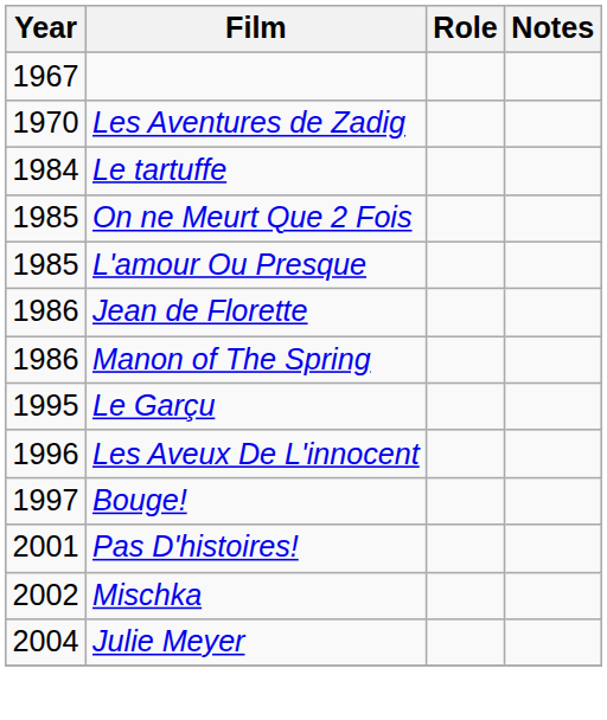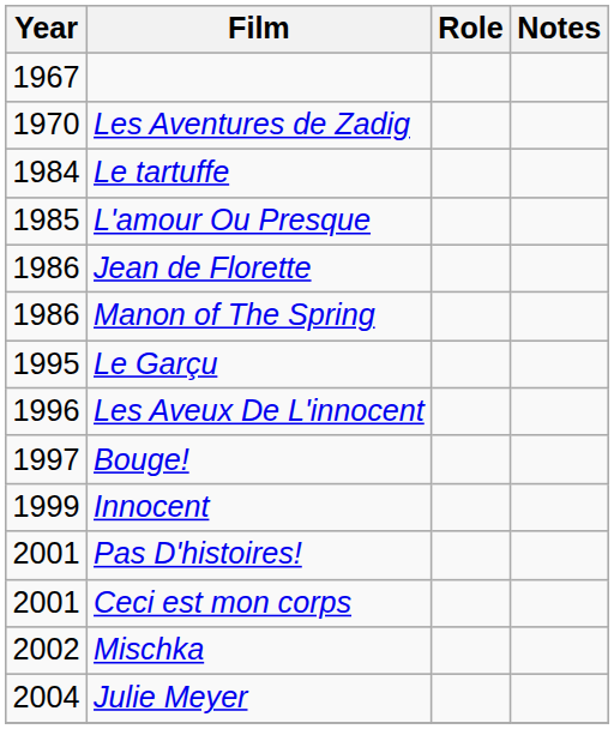 <table class="wikitable" style="font-size: 100%;">
 <tr>
 <th>Year</th>
 <th>Film</th>
 <th>Role</th>
 <th>Notes</th>
 </tr>
 <tr>
 <td>1967</td>
 <td><em></em></td>
 <td></td>
 <td></td>
 </tr>
 <tr>
 <td>1970</td>
 <td><em><a href='#'>Les Aventures de Zadig</a></em></td>
 <td></td>
 <td></td>
 </tr>
 <tr>
 <td>1984</td>
 <td><em><a href='#'>Le tartuffe</a></em></td>
-<td></td>
-<td></td>
-</tr>
-<tr>
-<td>1985</td>
-<td><em><a href='#'>On ne Meurt Que 2 Fois</a></em></td>
 <td></td>
 <td></td>
 </tr>
 <tr>
 <td>1985</td>
 <td><em><a href='#'>L'amour Ou Presque</a></em></td>
 <td></td>
 <td></td>
 </tr>
 <tr>
 <td>1986</td>
 <td><em><a href='#'>Jean de Florette</a></em></td>
 <td></td>
 <td></td>
 </tr>
 <tr>
 <td>1986</td>
 <td><em><a href='#'>Manon of The Spring</a></em></td>
 <td></td>
 <td></td>
 </tr>
 <tr>
 <td>1995</td>
 <td><em><a href='#'>Le Garçu</a></em></td>
 <td></td>
 <td></td>
 </tr>
 <tr>
 <td>1996</td>
 <td><em><a href='#'>Les Aveux De L'innocent</a></em></td>
 <td></td>
 <td></td>
 </tr>
 <tr>
 <td>1997</td>
 <td><em><a href='#'>Bouge!</a></em></td>
 <td></td>
 <td></td>
 </tr>
 <tr>
+<td>1999</td>
+<td><em><a href='#'>Innocent</a></em></td>
+<td></td>
+<td></td>
+</tr>
+<tr>
 <td>2001</td>
 <td><em><a href='#'>Pas D'histoires!</a></em></td>
+<td></td>
+<td></td>
+</tr>
+<tr>
+<td>2001</td>
+<td><em><a href='#'>Ceci est mon corps</a></em></td>
 <td></td>
 <td></td>
 </tr>
 <tr>
 <td>2002</td>
 <td><em><a href='#'>Mischka</a></em></td>
 <td></td>
 <td></td>
 </tr>
 <tr>
 <td>2004</td>
 <td><em><a href='#'>Julie Meyer</a></em></td>
 <td></td>
 <td></td>
 </tr>
 <tr>
 </tr>
 </table>
